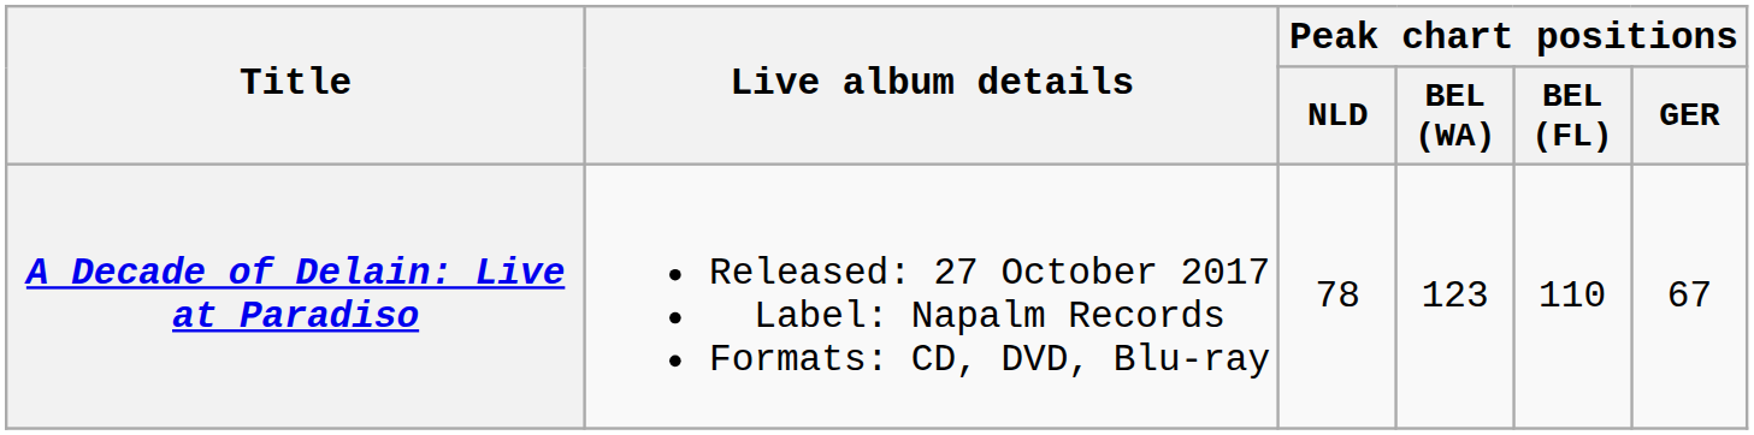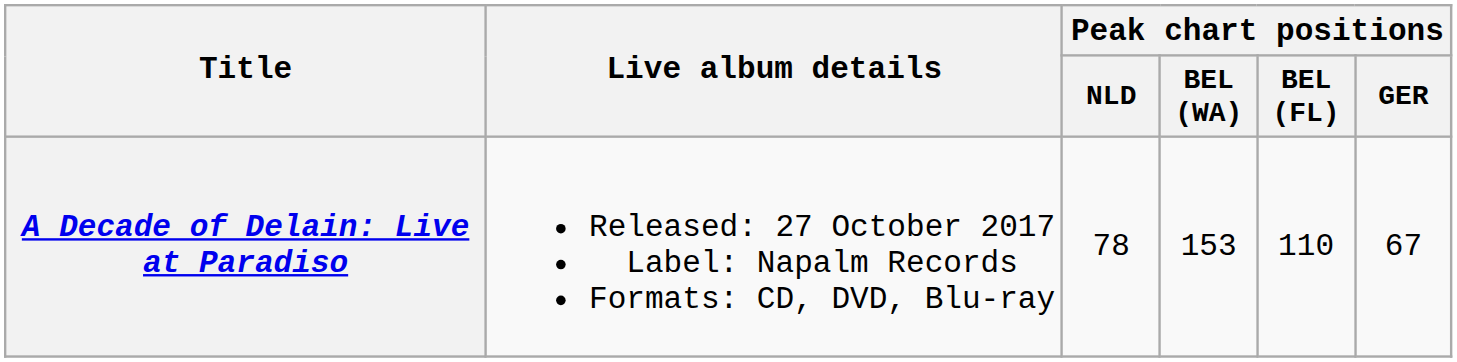 <table class="wikitable plainrowheaders" style="text-align:center;">
 <tr>
 <th scope="col" rowspan="2" style="width:15em;">Title</th>
 <th scope="col" rowspan="2">Live album details</th>
 <th scope="col" colspan="4">Peak chart positions</th>
 </tr>
 <tr>
 <th scope="col" style="width:3em;font-size:90%;">NLD<br></th>
 <th scope="col" style="width:3em;font-size:90%;">BEL (WA)<br></th>
 <th scope="col" style="width:3em;font-size:90%;">BEL (FL)<br></th>
 <th scope="col" style="width:3em;font-size:90%;">GER<br></th>
 </tr>
 <tr>
 <th scope="row"><em><a href='#'>A Decade of Delain: Live at Paradiso</a></em></th>
 <td><br><ul><li>Released: 27 October 2017</li><li>Label: Napalm Records</li><li>Formats: CD, DVD, Blu-ray</li></ul></td>
 <td>78</td>
-<td>123</td>
+<td>153</td>
 <td>110</td>
 <td>67</td>
 </tr>
 </table>
